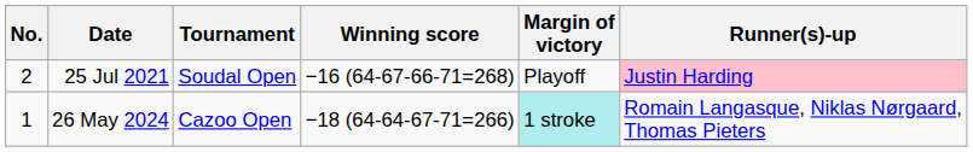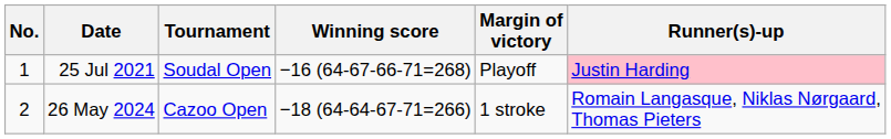 <table class="wikitable" style="font-size:95%;">
 <tr>
 <th>No.</th>
 <th>Date</th>
 <th>Tournament</th>
 <th>Winning score</th>
 <th>Margin of<br>victory</th>
 <th>Runner(s)-up</th>
 </tr>
 <tr>
-<td align=center>2</td>
+<td align=center>1</td>
 <td align=right>25 Jul <a href='#'>2021</a></td>
 <td><a href='#'>Soudal Open</a></td>
 <td>−16 (64-67-66-71=268)</td>
 <td>Playoff</td>
 <td style="background: pink;"> <a href='#'>Justin Harding</a></td>
 </tr>
 <tr>
-<td align=center>1</td>
+<td align=center>2</td>
 <td align=right>26 May <a href='#'>2024</a></td>
 <td><a href='#'>Cazoo Open</a></td>
 <td>−18 (64-64-67-71=266)</td>
-<td style="background: paleturquoise;">1 stroke</td>
+<td>1 stroke</td>
 <td> <a href='#'>Romain Langasque</a>,  <a href='#'>Niklas Nørgaard</a>,<br> <a href='#'>Thomas Pieters</a></td>
 </tr>
 </table>
